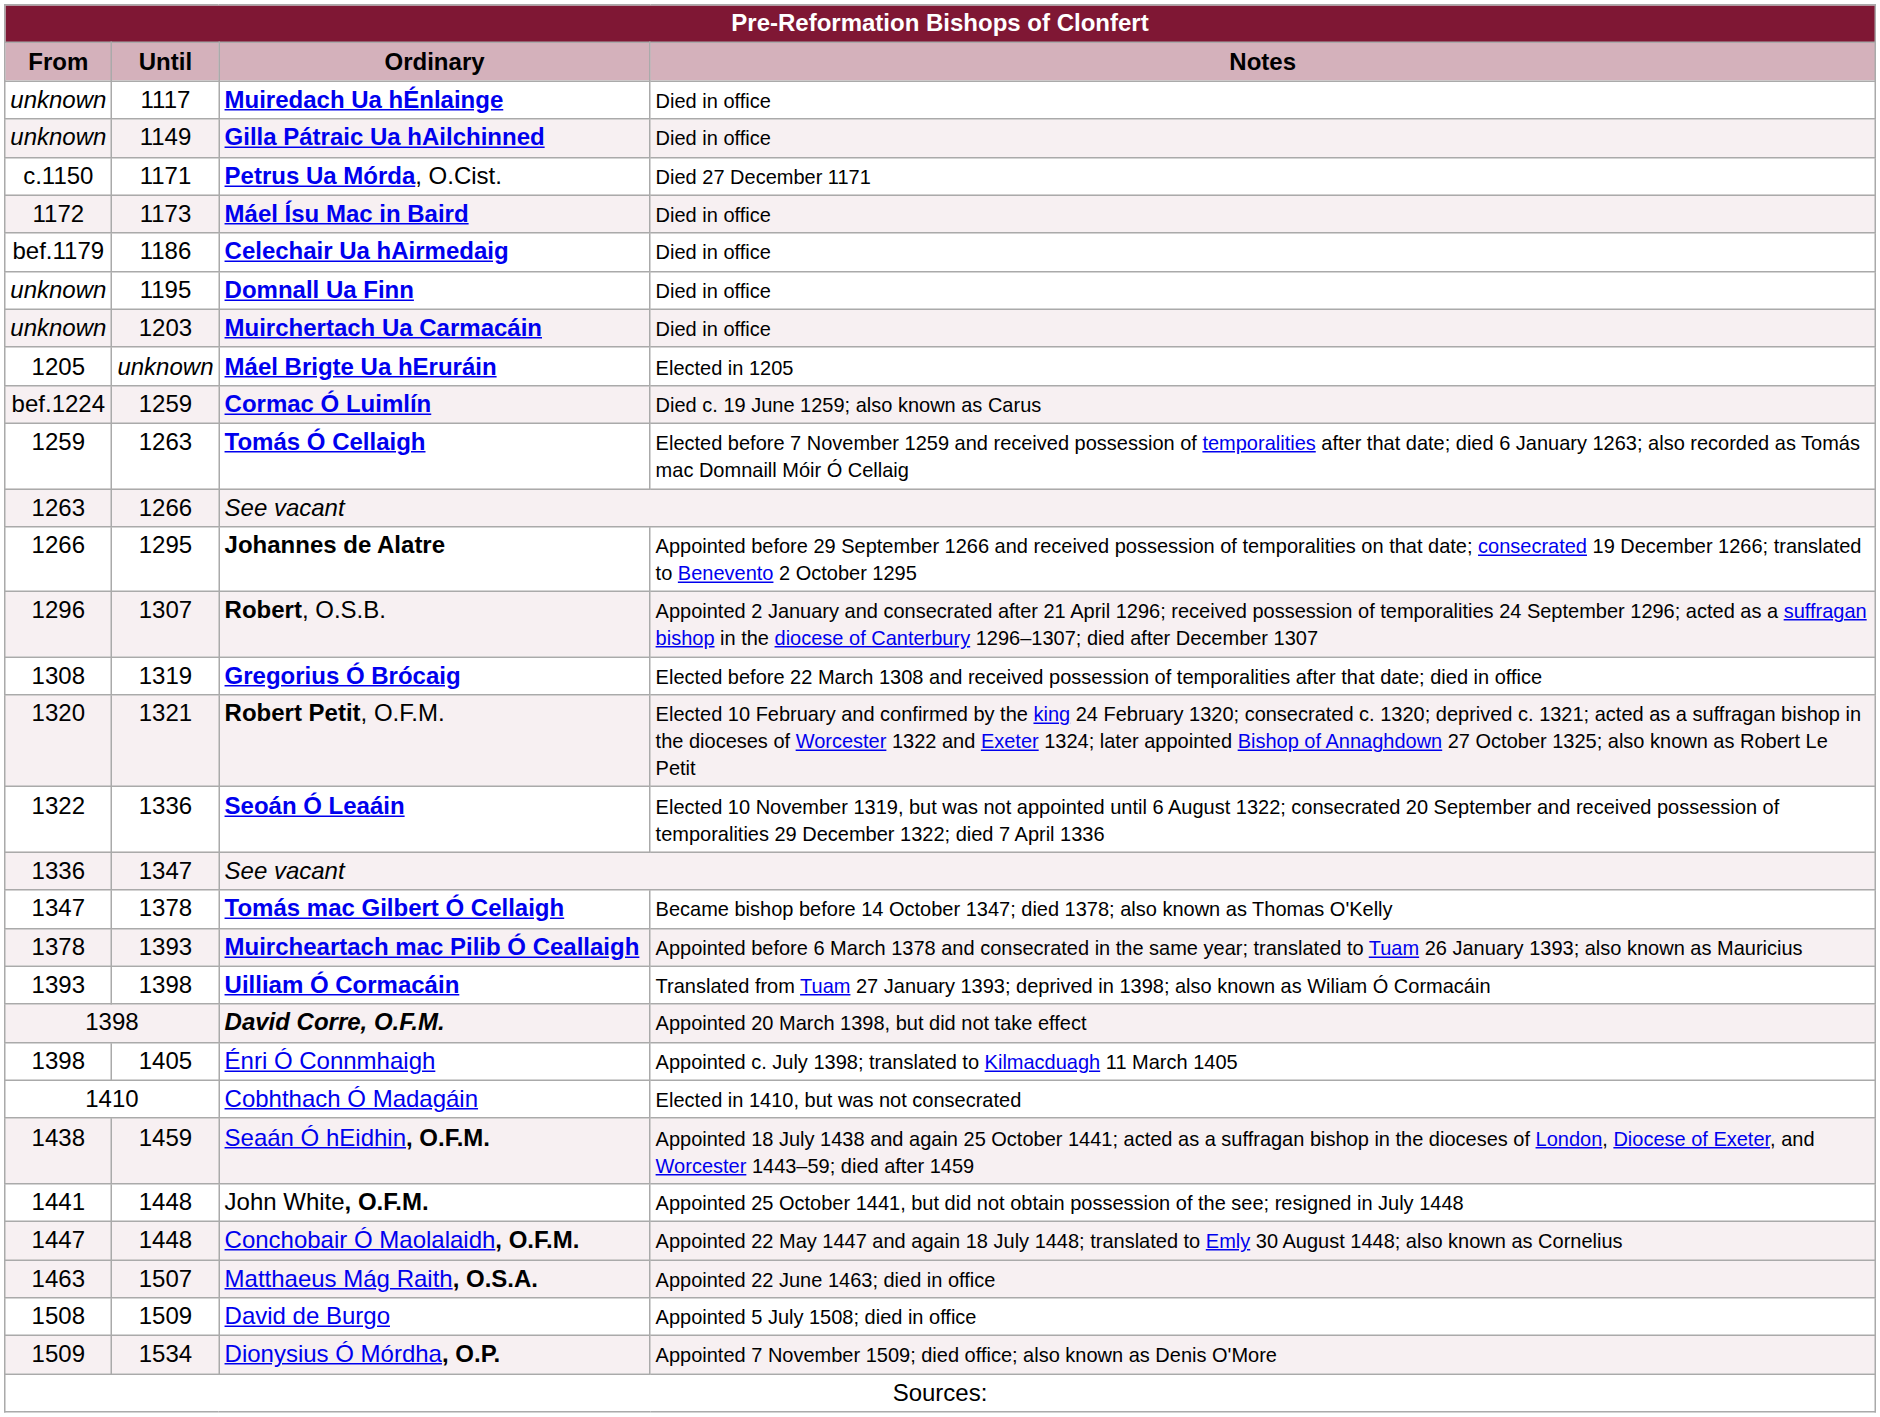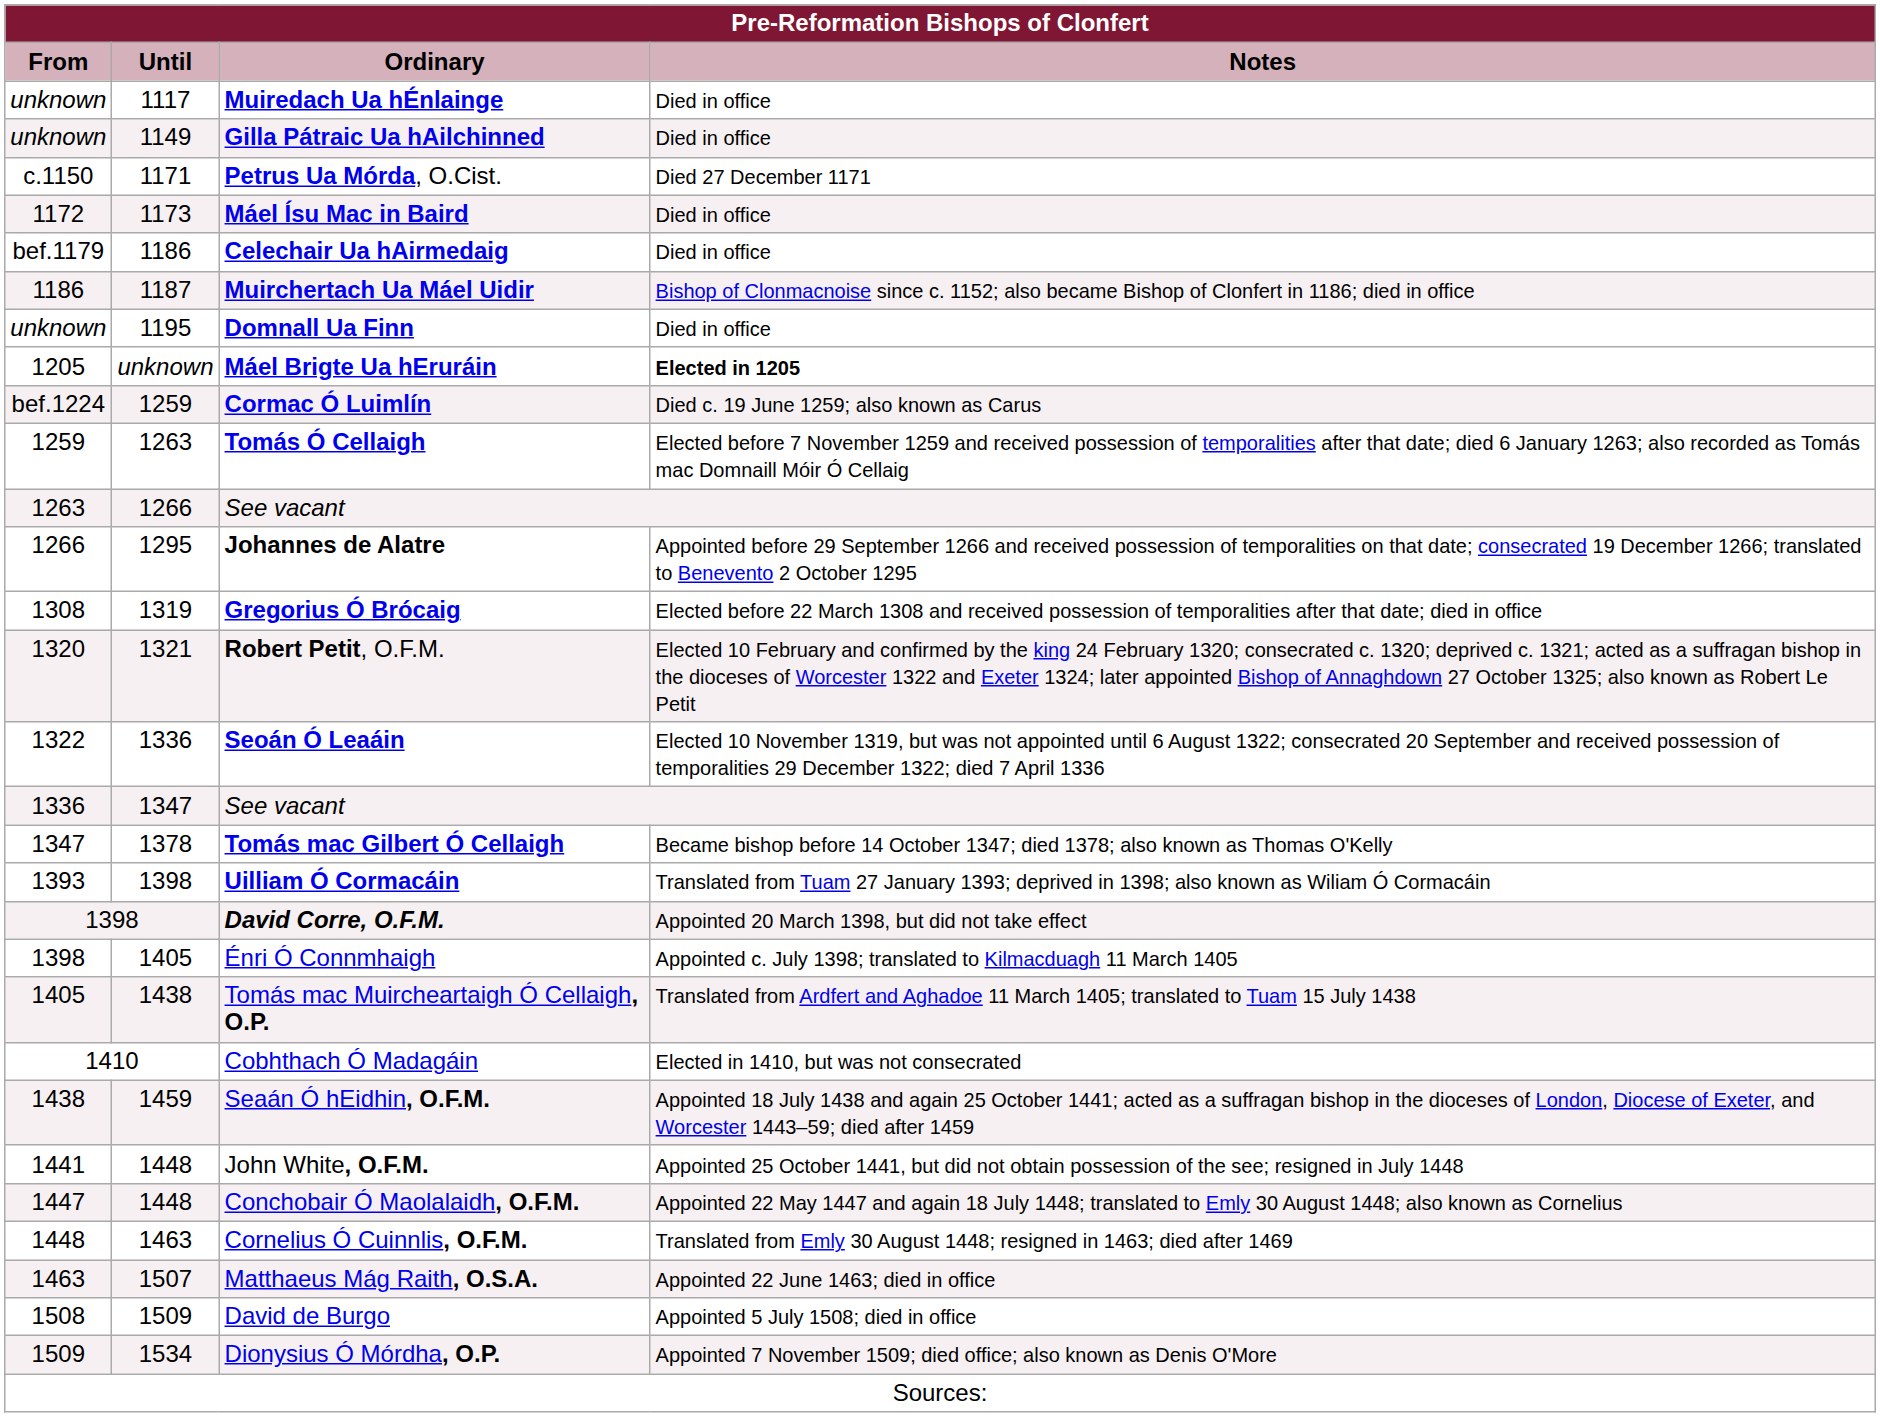 <table class="wikitable">
 <tr>
 <th colspan="4" style="background-color: #7F1734; color: white;">Pre-Reformation Bishops of Clonfert</th>
 </tr>
 <tr>
 <th style="background-color: #D4B1BB; ">From</th>
 <th style="background-color: #D4B1BB; ">Until</th>
 <th style="background-color: #D4B1BB;" width=280pt>Ordinary</th>
 <th style="background-color: #D4B1BB; ">Notes</th>
 </tr>
 <tr valign="top" style="background-color: #FFFFFF;">
 <td align=center><em>unknown</em></td>
 <td align=center>1117</td>
 <td><strong><a href='#'>Muiredach Ua hÉnlainge</a></strong></td>
 <td><small>Died in office</small></td>
 </tr>
 <tr valign="top" style="background-color: #F7F0F2;">
 <td align=center><em>unknown</em></td>
 <td align=center>1149</td>
 <td><strong><a href='#'>Gilla Pátraic Ua hAilchinned</a></strong></td>
 <td><small>Died in office</small></td>
 </tr>
 <tr valign="top" style="background-color: #FFFFFF;">
 <td align=center>c.1150</td>
 <td align=center>1171</td>
 <td><strong><a href='#'>Petrus Ua Mórda</a></strong>, O.Cist.</td>
 <td><small>Died 27 December 1171</small></td>
 </tr>
 <tr valign="top" style="background-color: #F7F0F2;">
 <td align=center>1172</td>
 <td align=center>1173</td>
 <td><strong><a href='#'>Máel Ísu Mac in Baird</a></strong></td>
 <td><small>Died in office</small></td>
 </tr>
 <tr valign="top" style="background-color: #FFFFFF;">
 <td align=center>bef.1179</td>
 <td align=center>1186</td>
 <td><strong><a href='#'>Celechair Ua hAirmedaig</a></strong></td>
 <td><small>Died in office</small></td>
 </tr>
+<tr valign="top" style="background-color: #F7F0F2;">
+<td align=center>1186</td>
+<td align=center>1187</td>
+<td><strong><a href='#'>Muirchertach Ua Máel Uidir</a></strong></td>
+<td><small><a href='#'>Bishop of Clonmacnoise</a> since c. 1152; also became Bishop of Clonfert in 1186; died in office</small></td>
+</tr>
 <tr valign="top" style="background-color: #FFFFFF;">
 <td align=center><em>unknown</em></td>
 <td align=center>1195</td>
 <td><strong><a href='#'>Domnall Ua Finn</a></strong></td>
 <td><small>Died in office</small></td>
 </tr>
-<tr valign="top" style="background-color: #F7F0F2;">
-<td align=center><em>unknown</em></td>
-<td align=center>1203</td>
-<td><strong><a href='#'>Muirchertach Ua Carmacáin</a></strong></td>
-<td><small>Died in office</small></td>
-</tr>
 <tr valign="top" style="background-color: #FFFFFF;">
 <td align=center>1205</td>
 <td align=center><em>unknown</em></td>
 <td><strong><a href='#'>Máel Brigte Ua hEruráin</a></strong></td>
-<td><small>Elected in 1205</small></td>
+<td><strong><small>Elected in 1205</small></strong></td>
 </tr>
 <tr valign="top" style="background-color: #F7F0F2;">
 <td align=center>bef.1224</td>
 <td align=center>1259</td>
 <td><strong><a href='#'>Cormac Ó Luimlín</a></strong></td>
 <td><small>Died c. 19 June 1259; also known as Carus</small></td>
 </tr>
 <tr valign="top" style="background-color: #FFFFFF;">
 <td align=center>1259</td>
 <td align=center>1263</td>
 <td><strong><a href='#'>Tomás Ó Cellaigh</a></strong></td>
 <td><small>Elected before 7 November 1259 and received possession of <a href='#'>temporalities</a> after that date; died 6 January 1263; also recorded as Tomás mac Domnaill Móir Ó Cellaig</small></td>
 </tr>
 <tr valign="top" style="background-color: #F7F0F2;">
 <td align=center>1263</td>
 <td align=center>1266</td>
 <td colspan=2><em>See vacant</em></td>
 </tr>
 <tr valign="top" style="background-color: #FFFFFF;">
 <td align=center>1266</td>
 <td align=center>1295</td>
 <td><strong>Johannes de Alatre</strong></td>
 <td><small>Appointed before 29 September 1266 and received possession of temporalities on that date; <a href='#'>consecrated</a> 19 December 1266; translated to <a href='#'>Benevento</a> 2 October 1295</small></td>
-</tr>
-<tr valign="top" style="background-color: #F7F0F2;">
-<td align=center>1296</td>
-<td align=center>1307</td>
-<td><strong>Robert</strong>, O.S.B.</td>
-<td><small>Appointed 2 January and consecrated after 21 April 1296; received possession of temporalities 24 September 1296; acted as a <a href='#'>suffragan bishop</a> in the <a href='#'>diocese of Canterbury</a> 1296–1307; died after December 1307</small></td>
 </tr>
 <tr valign="top" style="background-color: #FFFFFF;">
 <td align=center>1308</td>
 <td align=center>1319</td>
 <td><strong><a href='#'>Gregorius Ó Brócaig</a></strong></td>
 <td><small>Elected before 22 March 1308 and received possession of temporalities after that date; died in office</small></td>
 </tr>
 <tr valign="top" style="background-color: #F7F0F2;">
 <td align=center>1320</td>
 <td align=center>1321</td>
 <td><strong>Robert Petit</strong>, O.F.M.</td>
 <td><small>Elected 10 February and confirmed by the <a href='#'>king</a> 24 February 1320; consecrated c. 1320; deprived c. 1321; acted as a suffragan bishop in the dioceses of <a href='#'>Worcester</a> 1322 and <a href='#'>Exeter</a> 1324; later appointed <a href='#'>Bishop of Annaghdown</a> 27 October 1325; also known as Robert Le Petit</small></td>
 </tr>
 <tr valign="top" style="background-color: #FFFFFF;">
 <td align=center>1322</td>
 <td align=center>1336</td>
 <td><strong><a href='#'>Seoán Ó Leaáin</a></strong></td>
 <td><small>Elected 10 November 1319, but was not appointed until 6 August 1322; consecrated 20 September and received possession of temporalities 29 December 1322; died 7 April 1336</small></td>
 </tr>
 <tr valign="top" style="background-color: #F7F0F2;">
 <td align=center>1336</td>
 <td align=center>1347</td>
 <td colspan=2><em>See vacant</em></td>
 </tr>
 <tr valign="top" style="background-color: #FFFFFF;">
 <td align=center>1347</td>
 <td align=center>1378</td>
 <td><strong><a href='#'>Tomás mac Gilbert Ó Cellaigh</a></strong></td>
 <td><small>Became bishop before 14 October 1347; died 1378; also known as Thomas O'Kelly</small></td>
 </tr>
-<tr valign="top" style="background-color: #F7F0F2;">
-<td align=center>1378</td>
-<td align=center>1393</td>
-<td><strong><a href='#'>Muircheartach mac Pilib Ó Ceallaigh</a></strong></td>
-<td><small>Appointed before 6 March 1378 and consecrated in the same year; translated to <a href='#'>Tuam</a> 26 January 1393; also known as Mauricius</small></td>
-</tr>
 <tr valign="top" style="background-color: #FFFFFF;">
 <td align=center>1393</td>
 <td align=center>1398</td>
 <td><strong><a href='#'>Uilliam Ó Cormacáin</a></strong></td>
 <td><small>Translated from <a href='#'>Tuam</a> 27 January 1393; deprived in 1398; also known as Wiliam Ó Cormacáin</small></td>
 </tr>
 <tr valign="top" style="background-color: #F7F0F2;">
 <td colspan="2" align=center>1398</td>
 <td><strong><em>David Corre<strong>, O.F.M.<em></td>
 <td><small>Appointed 20 March 1398, but did not take effect</small></td>
 </tr>
 <tr valign="top" style="background-color: #FFFFFF;">
 <td align=center>1398</td>
 <td align=center>1405</td>
 <td></strong><a href='#'>Énri Ó Connmhaigh</a><strong></td>
 <td><small>Appointed c. July 1398; translated to <a href='#'>Kilmacduagh</a> 11 March 1405</small></td>
+</tr>
+<tr valign="top" style="background-color: #F7F0F2;">
+<td align=center>1405</td>
+<td align=center>1438</td>
+<td></strong><a href='#'>Tomás mac Muircheartaigh Ó Cellaigh</a><strong>, O.P.</td>
+<td><small>Translated from <a href='#'>Ardfert and Aghadoe</a> 11 March 1405; translated to <a href='#'>Tuam</a> 15 July 1438</small></td>
 </tr>
 <tr valign="top" style="background-color: #FFFFFF;">
 <td colspan="2" align=center>1410</td>
 <td></em></strong><a href='#'>Cobhthach Ó Madagáin</a><strong><em></td>
 <td><small>Elected in 1410, but was not consecrated</small></td>
 </tr>
 <tr valign="top" style="background-color: #F7F0F2;">
 <td align=center>1438</td>
 <td align=center>1459</td>
 <td></strong><a href='#'>Seaán Ó hEidhin</a><strong>, O.F.M.</td>
 <td><small>Appointed 18 July 1438 and again 25 October 1441; acted as a suffragan bishop in the dioceses of <a href='#'>London</a>, <a href='#'>Diocese of Exeter</a>, and <a href='#'>Worcester</a> 1443–59; died after 1459</small></td>
 </tr>
 <tr valign="top" style="background-color: #FFFFFF;">
 <td align=center>1441</td>
 <td align=center>1448</td>
 <td></strong>John White<strong>, O.F.M.</td>
 <td><small>Appointed 25 October 1441, but did not obtain possession of the see; resigned in July 1448</small></td>
 </tr>
 <tr valign="top" style="background-color: #F7F0F2;">
 <td align=center>1447</td>
 <td align=center>1448</td>
 <td></strong><a href='#'>Conchobair Ó Maolalaidh</a><strong>, O.F.M.</td>
 <td><small>Appointed 22 May 1447 and again 18 July 1448; translated to <a href='#'>Emly</a> 30 August 1448; also known as Cornelius</small></td>
 </tr>
+<tr valign="top" style="background-color: #FFFFFF;">
+<td align=center>1448</td>
+<td align=center>1463</td>
+<td></strong><a href='#'>Cornelius Ó Cuinnlis</a><strong>, O.F.M.</td>
+<td><small>Translated from <a href='#'>Emly</a> 30 August 1448; resigned in 1463; died after 1469</small></td>
+</tr>
 <tr valign="top" style="background-color: #F7F0F2;">
 <td align=center>1463</td>
 <td align=center>1507</td>
 <td></strong><a href='#'>Matthaeus Mág Raith</a><strong>, O.S.A.</td>
 <td><small>Appointed 22 June 1463; died in office</small></td>
 </tr>
 <tr valign="top" style="background-color: #FFFFFF;">
 <td align=center>1508</td>
 <td align=center>1509</td>
 <td></strong><a href='#'>David de Burgo</a><strong></td>
 <td><small>Appointed 5 July 1508; died in office</small></td>
 </tr>
 <tr valign="top" style="background-color: #F7F0F2;">
 <td align=center>1509</td>
 <td align=center>1534</td>
 <td></strong><a href='#'>Dionysius Ó Mórdha</a><strong>, O.P.</td>
 <td><small>Appointed 7 November 1509; died office; also known as Denis O'More</small></td>
 </tr>
 <tr valign="top" style="background-color: #FFFFFF;">
 <td colspan=4 align=center>Sources:</td>
 </tr>
 </table>
